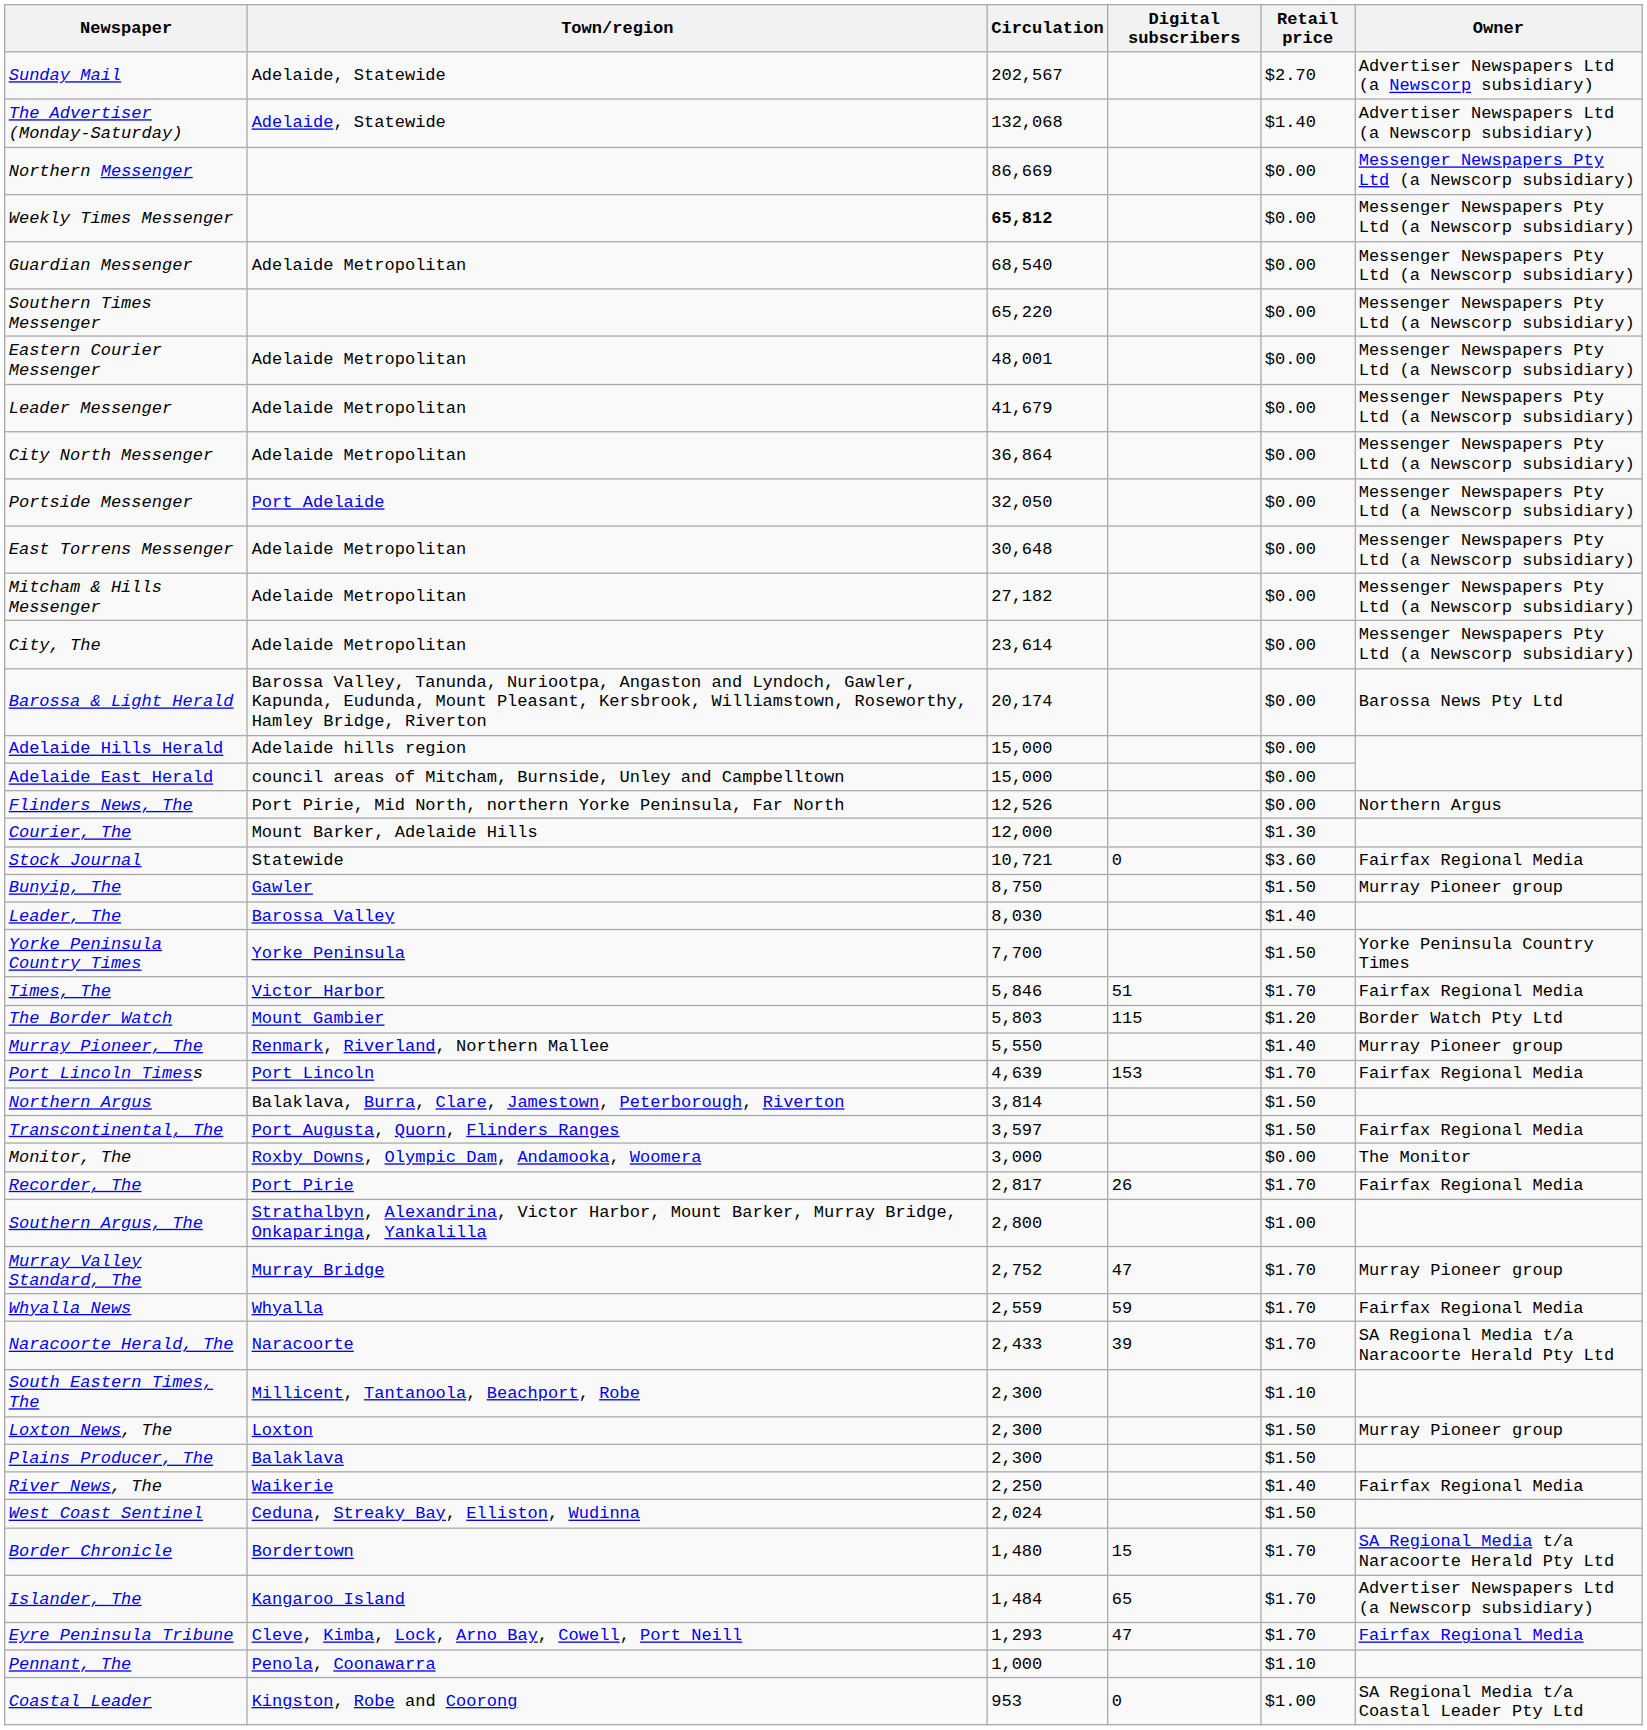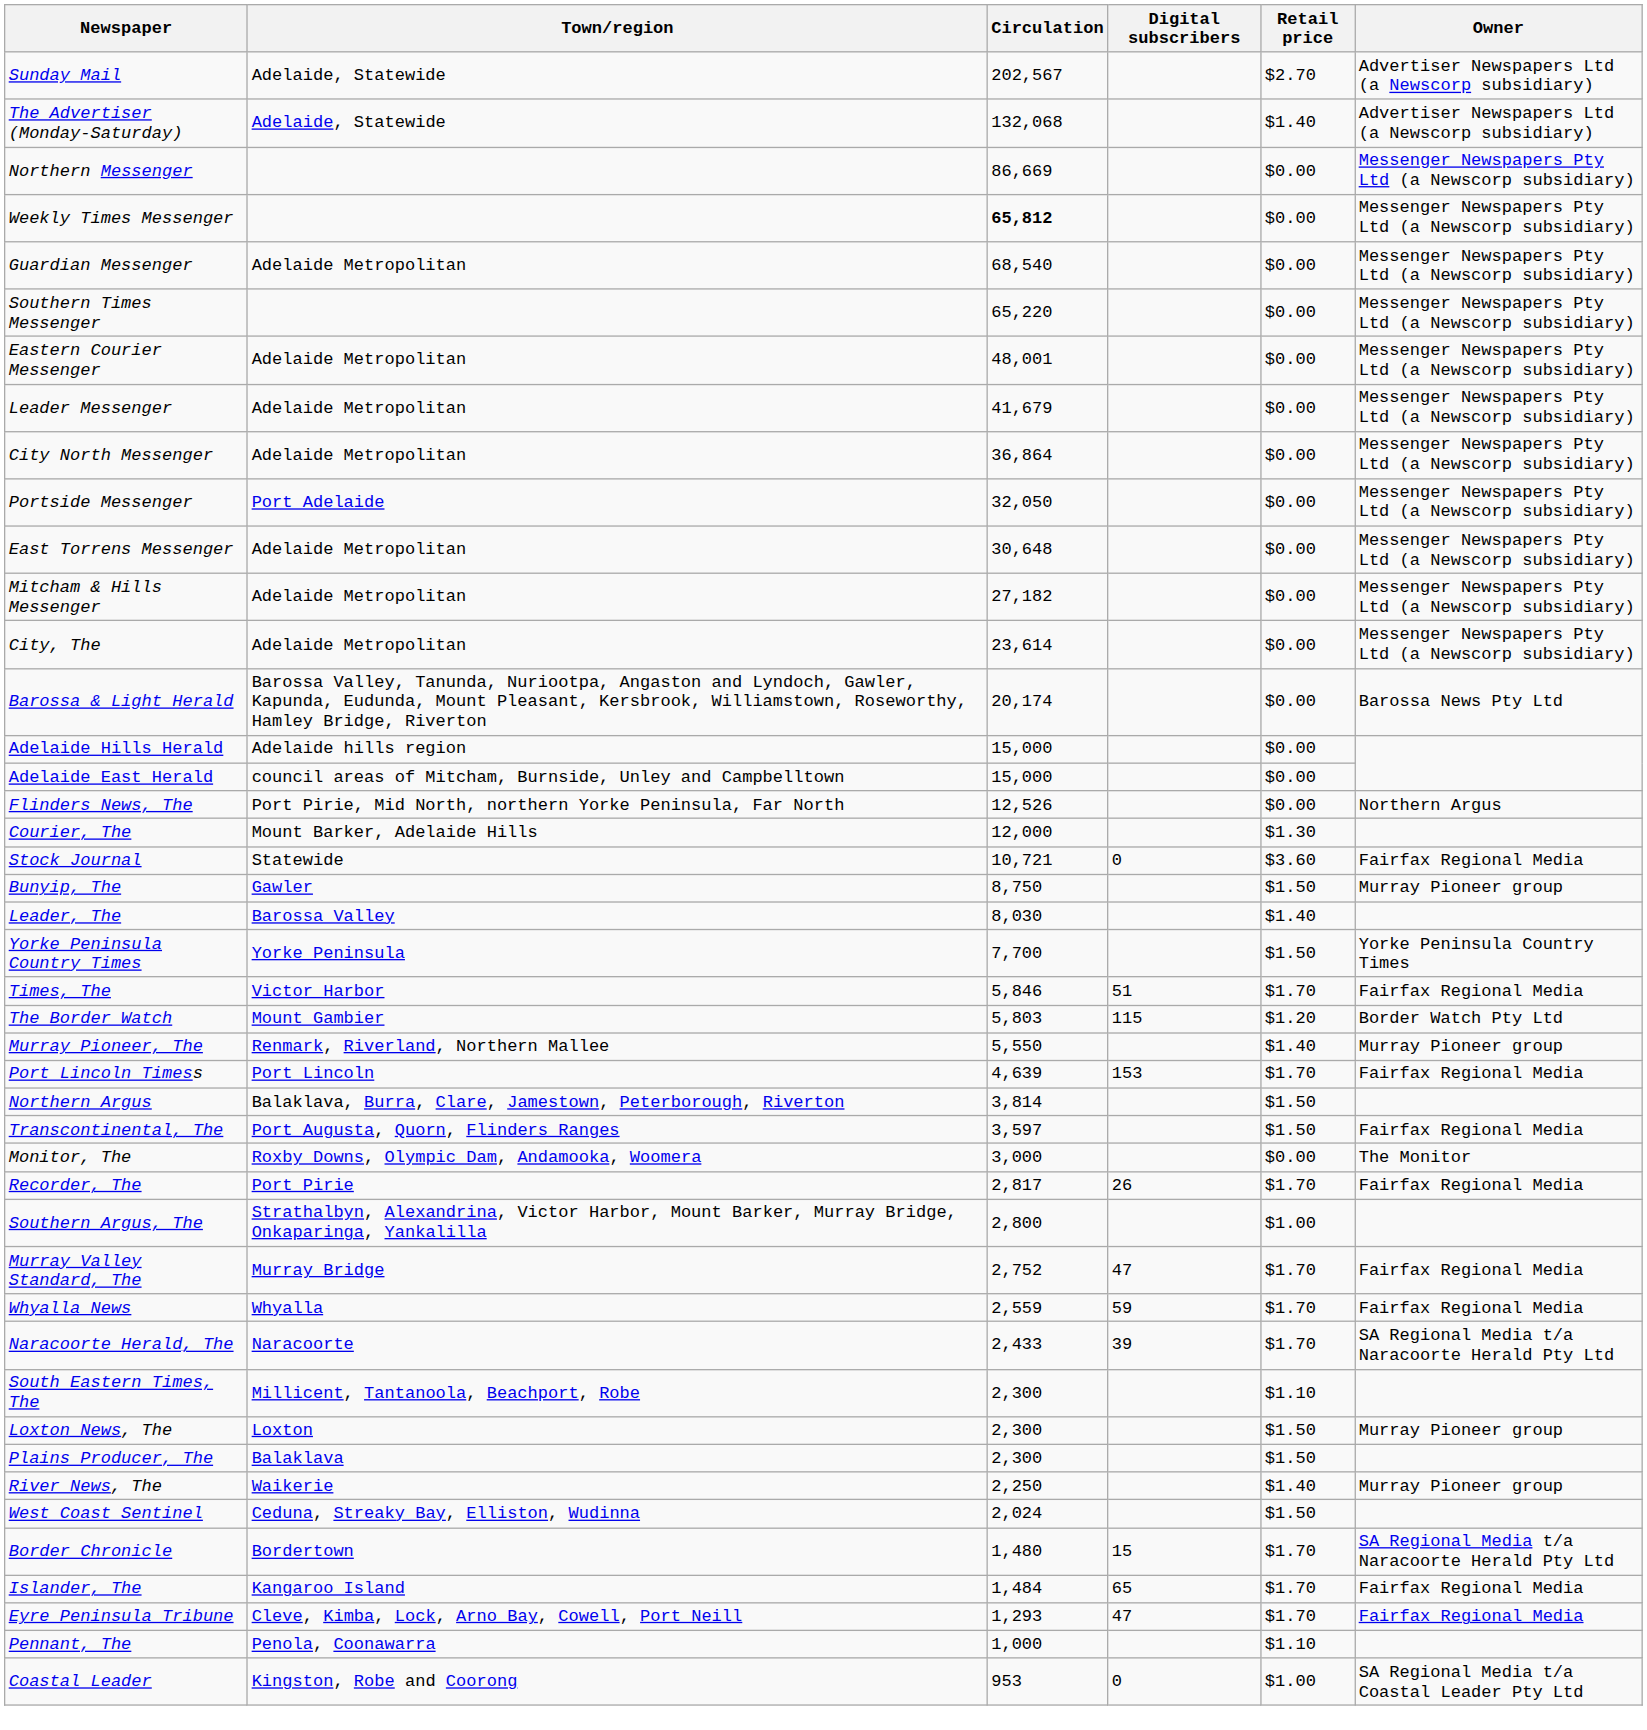 <table class="wikitable sortable">
 <tr>
 <th>Newspaper</th>
 <th>Town/region</th>
 <th>Circulation</th>
 <th>Digital subscribers</th>
 <th>Retail price</th>
 <th>Owner</th>
 </tr>
 <tr>
 <td><a href='#'><em>Sunday Mail</em></a></td>
 <td>Adelaide, Statewide</td>
 <td>202,567</td>
 <td></td>
 <td>$2.70</td>
 <td>Advertiser Newspapers Ltd (a <a href='#'>Newscorp</a> subsidiary)</td>
 </tr>
 <tr>
 <td><a href='#'><em>The Advertiser</em></a> <em>(Monday-Saturday)</em></td>
 <td><a href='#'>Adelaide</a>, Statewide</td>
 <td>132,068</td>
 <td></td>
 <td>$1.40</td>
 <td>Advertiser Newspapers Ltd (a Newscorp subsidiary)</td>
 </tr>
 <tr>
 <td><em>Northern <a href='#'>Messenger</a></em></td>
 <td></td>
 <td>86,669</td>
 <td></td>
 <td>$0.00</td>
 <td><a href='#'>Messenger Newspapers Pty Ltd</a> (a Newscorp subsidiary)</td>
 </tr>
 <tr>
 <td><em>Weekly Times Messenger</em></td>
 <td></td>
 <td><strong>65,812</strong></td>
 <td></td>
 <td>$0.00</td>
 <td>Messenger Newspapers Pty Ltd (a Newscorp subsidiary)</td>
 </tr>
 <tr>
 <td><em>Guardian Messenger</em></td>
 <td>Adelaide Metropolitan</td>
 <td>68,540</td>
 <td></td>
 <td>$0.00</td>
 <td>Messenger Newspapers Pty Ltd (a Newscorp subsidiary)</td>
 </tr>
 <tr>
 <td><em>Southern Times Messenger</em></td>
 <td></td>
 <td>65,220</td>
 <td></td>
 <td>$0.00</td>
 <td>Messenger Newspapers Pty Ltd (a Newscorp subsidiary)</td>
 </tr>
 <tr>
 <td><em>Eastern Courier Messenger</em></td>
 <td>Adelaide Metropolitan</td>
 <td>48,001</td>
 <td></td>
 <td>$0.00</td>
 <td>Messenger Newspapers Pty Ltd (a Newscorp subsidiary)</td>
 </tr>
 <tr>
 <td><em>Leader Messenger</em></td>
 <td>Adelaide Metropolitan</td>
 <td>41,679</td>
 <td></td>
 <td>$0.00</td>
 <td>Messenger Newspapers Pty Ltd (a Newscorp subsidiary)</td>
 </tr>
 <tr>
 <td><em>City North Messenger</em></td>
 <td>Adelaide Metropolitan</td>
 <td>36,864</td>
 <td></td>
 <td>$0.00</td>
 <td>Messenger Newspapers Pty Ltd (a Newscorp subsidiary)</td>
 </tr>
 <tr>
 <td><em>Portside Messenger</em></td>
 <td><a href='#'>Port Adelaide</a></td>
 <td>32,050</td>
 <td></td>
 <td>$0.00</td>
 <td>Messenger Newspapers Pty Ltd (a Newscorp subsidiary)</td>
 </tr>
 <tr>
 <td><em>East Torrens Messenger</em></td>
 <td>Adelaide Metropolitan</td>
 <td>30,648</td>
 <td></td>
 <td>$0.00</td>
 <td>Messenger Newspapers Pty Ltd (a Newscorp subsidiary)</td>
 </tr>
 <tr>
 <td><em>Mitcham & Hills Messenger</em></td>
 <td>Adelaide Metropolitan</td>
 <td>27,182</td>
 <td></td>
 <td>$0.00</td>
 <td>Messenger Newspapers Pty Ltd (a Newscorp subsidiary)</td>
 </tr>
 <tr>
 <td><em>City, The</em></td>
 <td>Adelaide Metropolitan</td>
 <td>23,614</td>
 <td></td>
 <td>$0.00</td>
 <td>Messenger Newspapers Pty Ltd (a Newscorp subsidiary)</td>
 </tr>
 <tr>
 <td><em><a href='#'>Barossa & Light Herald</a></em></td>
 <td>Barossa Valley, Tanunda, Nuriootpa, Angaston and Lyndoch, Gawler, Kapunda, Eudunda, Mount Pleasant, Kersbrook, Williamstown, Roseworthy, Hamley Bridge, Riverton</td>
 <td>20,174</td>
 <td></td>
 <td>$0.00</td>
 <td>Barossa News Pty Ltd</td>
 </tr>
 <tr>
 <td><a href='#'>Adelaide Hills Herald</a></td>
 <td>Adelaide hills region</td>
 <td>15,000</td>
 <td></td>
 <td>$0.00</td>
 </tr>
 <tr>
 <td><a href='#'>Adelaide East Herald</a></td>
 <td>council areas of Mitcham, Burnside, Unley and Campbelltown</td>
 <td>15,000</td>
 <td></td>
 <td>$0.00</td>
 </tr>
 <tr>
 <td><a href='#'><em>Flinders News, The</em></a></td>
 <td>Port Pirie, Mid North, northern Yorke Peninsula, Far North</td>
 <td>12,526</td>
 <td></td>
 <td>$0.00</td>
 <td>Northern Argus</td>
 </tr>
 <tr>
 <td><a href='#'><em>Courier, The</em></a></td>
 <td>Mount Barker, Adelaide Hills</td>
 <td>12,000</td>
 <td></td>
 <td>$1.30</td>
 <td></td>
 </tr>
 <tr>
 <td><em><a href='#'>Stock Journal</a></em></td>
 <td>Statewide</td>
 <td>10,721</td>
 <td>0</td>
 <td>$3.60</td>
 <td>Fairfax Regional Media</td>
 </tr>
 <tr>
 <td><a href='#'><em>Bunyip, The</em></a></td>
 <td><a href='#'>Gawler</a></td>
 <td>8,750</td>
 <td></td>
 <td>$1.50</td>
 <td>Murray Pioneer group</td>
 </tr>
 <tr>
 <td><em><a href='#'>Leader, The</a></em></td>
 <td><a href='#'>Barossa Valley</a></td>
 <td>8,030</td>
 <td></td>
 <td>$1.40</td>
 <td></td>
 </tr>
 <tr>
 <td><em><a href='#'>Yorke Peninsula Country Times</a></em></td>
 <td><a href='#'>Yorke Peninsula</a></td>
 <td>7,700</td>
 <td></td>
 <td>$1.50</td>
 <td>Yorke Peninsula Country Times</td>
 </tr>
 <tr>
 <td><a href='#'><em>Times, The</em></a></td>
 <td><a href='#'>Victor Harbor</a></td>
 <td>5,846</td>
 <td>51</td>
 <td>$1.70</td>
 <td>Fairfax Regional Media</td>
 </tr>
 <tr>
 <td><em><a href='#'>The Border Watch</a></em></td>
 <td><a href='#'>Mount Gambier</a></td>
 <td>5,803</td>
 <td>115</td>
 <td>$1.20</td>
 <td>Border Watch Pty Ltd</td>
 </tr>
 <tr>
 <td><a href='#'><em>Murray Pioneer, The</em></a></td>
 <td><a href='#'>Renmark</a>, <a href='#'>Riverland</a>, Northern Mallee</td>
 <td>5,550</td>
 <td></td>
 <td>$1.40</td>
 <td>Murray Pioneer group</td>
 </tr>
 <tr>
 <td><em><a href='#'>Port Lincoln Times</a>s</em></td>
 <td><a href='#'>Port Lincoln</a></td>
 <td>4,639</td>
 <td>153</td>
 <td>$1.70</td>
 <td>Fairfax Regional Media</td>
 </tr>
 <tr>
 <td><a href='#'><em>Northern Argus</em></a></td>
 <td>Balaklava, <a href='#'>Burra</a>, <a href='#'>Clare</a>, <a href='#'>Jamestown</a>, <a href='#'>Peterborough</a>, <a href='#'>Riverton</a></td>
 <td>3,814</td>
 <td></td>
 <td>$1.50</td>
 <td></td>
 </tr>
 <tr>
 <td><a href='#'><em>Transcontinental, The</em></a></td>
 <td><a href='#'>Port Augusta</a>, <a href='#'>Quorn</a>, <a href='#'>Flinders Ranges</a></td>
 <td>3,597</td>
 <td></td>
 <td>$1.50</td>
 <td>Fairfax Regional Media</td>
 </tr>
 <tr>
 <td><em>Monitor, The</em></td>
 <td><a href='#'>Roxby Downs</a>, <a href='#'>Olympic Dam</a>, <a href='#'>Andamooka</a>, <a href='#'>Woomera</a></td>
 <td>3,000</td>
 <td></td>
 <td>$0.00</td>
 <td>The Monitor</td>
 </tr>
 <tr>
 <td><a href='#'><em>Recorder, The</em></a></td>
 <td><a href='#'>Port Pirie</a></td>
 <td>2,817</td>
 <td>26</td>
 <td>$1.70</td>
 <td>Fairfax Regional Media</td>
 </tr>
 <tr>
 <td><a href='#'><em>Southern Argus, The</em></a></td>
 <td><a href='#'>Strathalbyn</a>, <a href='#'>Alexandrina</a>, Victor Harbor, Mount Barker, Murray Bridge, <a href='#'>Onkaparinga</a>, <a href='#'>Yankalilla</a></td>
 <td>2,800</td>
 <td></td>
 <td>$1.00</td>
 <td></td>
 </tr>
 <tr>
 <td><a href='#'><em>Murray Valley Standard, The</em></a></td>
 <td><a href='#'>Murray Bridge</a></td>
 <td>2,752</td>
 <td>47</td>
 <td>$1.70</td>
-<td>Murray Pioneer group</td>
+<td>Fairfax Regional Media</td>
 </tr>
 <tr>
 <td><a href='#'><em>Whyalla News</em></a></td>
 <td><a href='#'>Whyalla</a></td>
 <td>2,559</td>
 <td>59</td>
 <td>$1.70</td>
 <td>Fairfax Regional Media</td>
 </tr>
 <tr>
 <td><a href='#'><em>Naracoorte Herald, The</em></a></td>
 <td><a href='#'>Naracoorte</a></td>
 <td>2,433</td>
 <td>39</td>
 <td>$1.70</td>
 <td>SA Regional Media t/a Naracoorte Herald Pty Ltd</td>
 </tr>
 <tr>
 <td><a href='#'><em>South Eastern Times, The</em></a></td>
 <td><a href='#'>Millicent</a>, <a href='#'>Tantanoola</a>, <a href='#'>Beachport</a>, <a href='#'>Robe</a></td>
 <td>2,300</td>
 <td></td>
 <td>$1.10</td>
 <td></td>
 </tr>
 <tr>
 <td><em><a href='#'>Loxton News</a>, The</em></td>
 <td><a href='#'>Loxton</a></td>
 <td>2,300</td>
 <td></td>
 <td>$1.50</td>
 <td>Murray Pioneer group</td>
 </tr>
 <tr>
 <td><a href='#'><em>Plains Producer, The</em></a></td>
 <td><a href='#'>Balaklava</a></td>
 <td>2,300</td>
 <td></td>
 <td>$1.50</td>
 <td></td>
 </tr>
 <tr>
 <td><em><a href='#'>River News</a>, The</em></td>
 <td><a href='#'>Waikerie</a></td>
 <td>2,250</td>
 <td></td>
 <td>$1.40</td>
-<td>Fairfax Regional Media</td>
+<td>Murray Pioneer group</td>
 </tr>
 <tr>
 <td><em><a href='#'>West Coast Sentinel</a></em></td>
 <td><a href='#'>Ceduna</a>, <a href='#'>Streaky Bay</a>, <a href='#'>Elliston</a>, <a href='#'>Wudinna</a></td>
 <td>2,024</td>
 <td></td>
 <td>$1.50</td>
 <td></td>
 </tr>
 <tr>
 <td><em><a href='#'>Border Chronicle</a></em></td>
 <td><a href='#'>Bordertown</a></td>
 <td>1,480</td>
 <td>15</td>
 <td>$1.70</td>
 <td><a href='#'>SA Regional Media</a> t/a Naracoorte Herald Pty Ltd</td>
 </tr>
 <tr>
 <td><a href='#'><em>Islander, The</em></a></td>
 <td><a href='#'>Kangaroo Island</a></td>
 <td>1,484</td>
 <td>65</td>
 <td>$1.70</td>
-<td>Advertiser Newspapers Ltd (a Newscorp subsidiary)</td>
+<td>Fairfax Regional Media</td>
 </tr>
 <tr>
 <td><em><a href='#'>Eyre Peninsula Tribune</a></em></td>
 <td><a href='#'>Cleve</a>, <a href='#'>Kimba</a>, <a href='#'>Lock</a>, <a href='#'>Arno Bay</a>, <a href='#'>Cowell</a>, <a href='#'>Port Neill</a></td>
 <td>1,293</td>
 <td>47</td>
 <td>$1.70</td>
 <td><a href='#'>Fairfax Regional Media</a></td>
 </tr>
 <tr>
 <td><a href='#'><em>Pennant, The</em></a></td>
 <td><a href='#'>Penola</a>, <a href='#'>Coonawarra</a></td>
 <td>1,000</td>
 <td></td>
 <td>$1.10</td>
 <td></td>
 </tr>
 <tr>
 <td><em><a href='#'>Coastal Leader</a></em></td>
 <td><a href='#'>Kingston</a>, <a href='#'>Robe</a> and <a href='#'>Coorong</a></td>
 <td>953</td>
 <td>0</td>
 <td>$1.00</td>
 <td>SA Regional Media t/a Coastal Leader Pty Ltd</td>
 </tr>
 </table>
